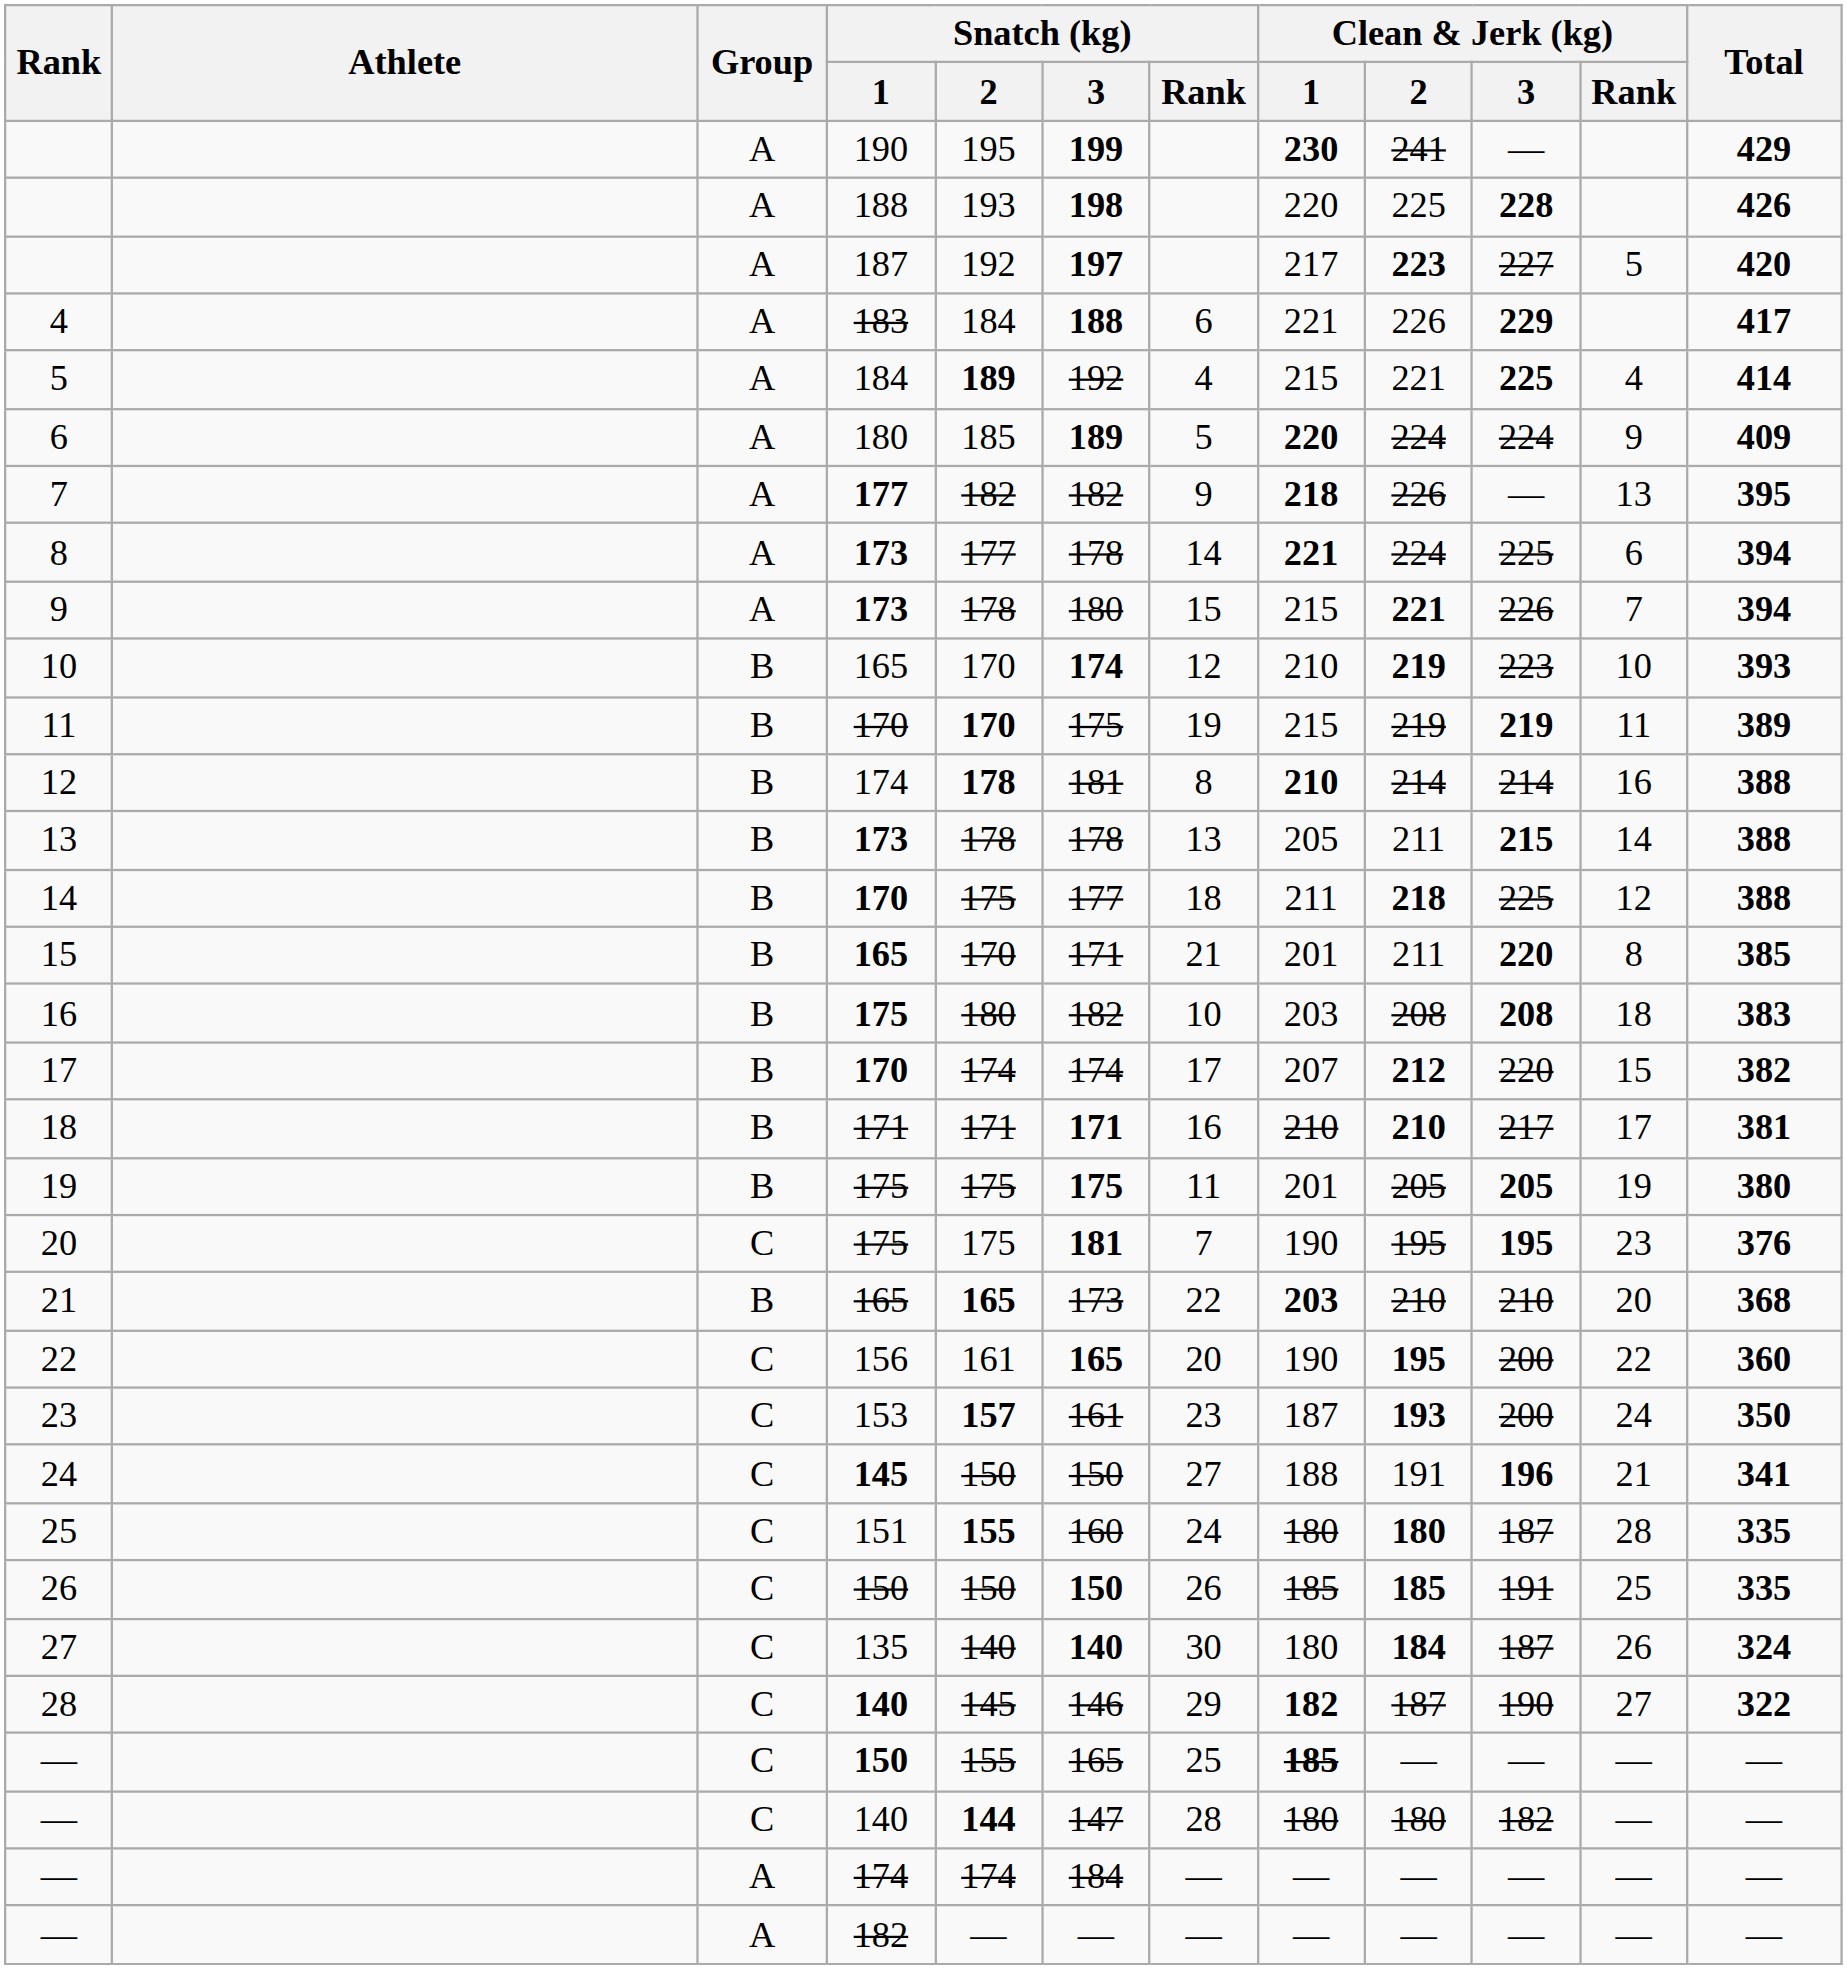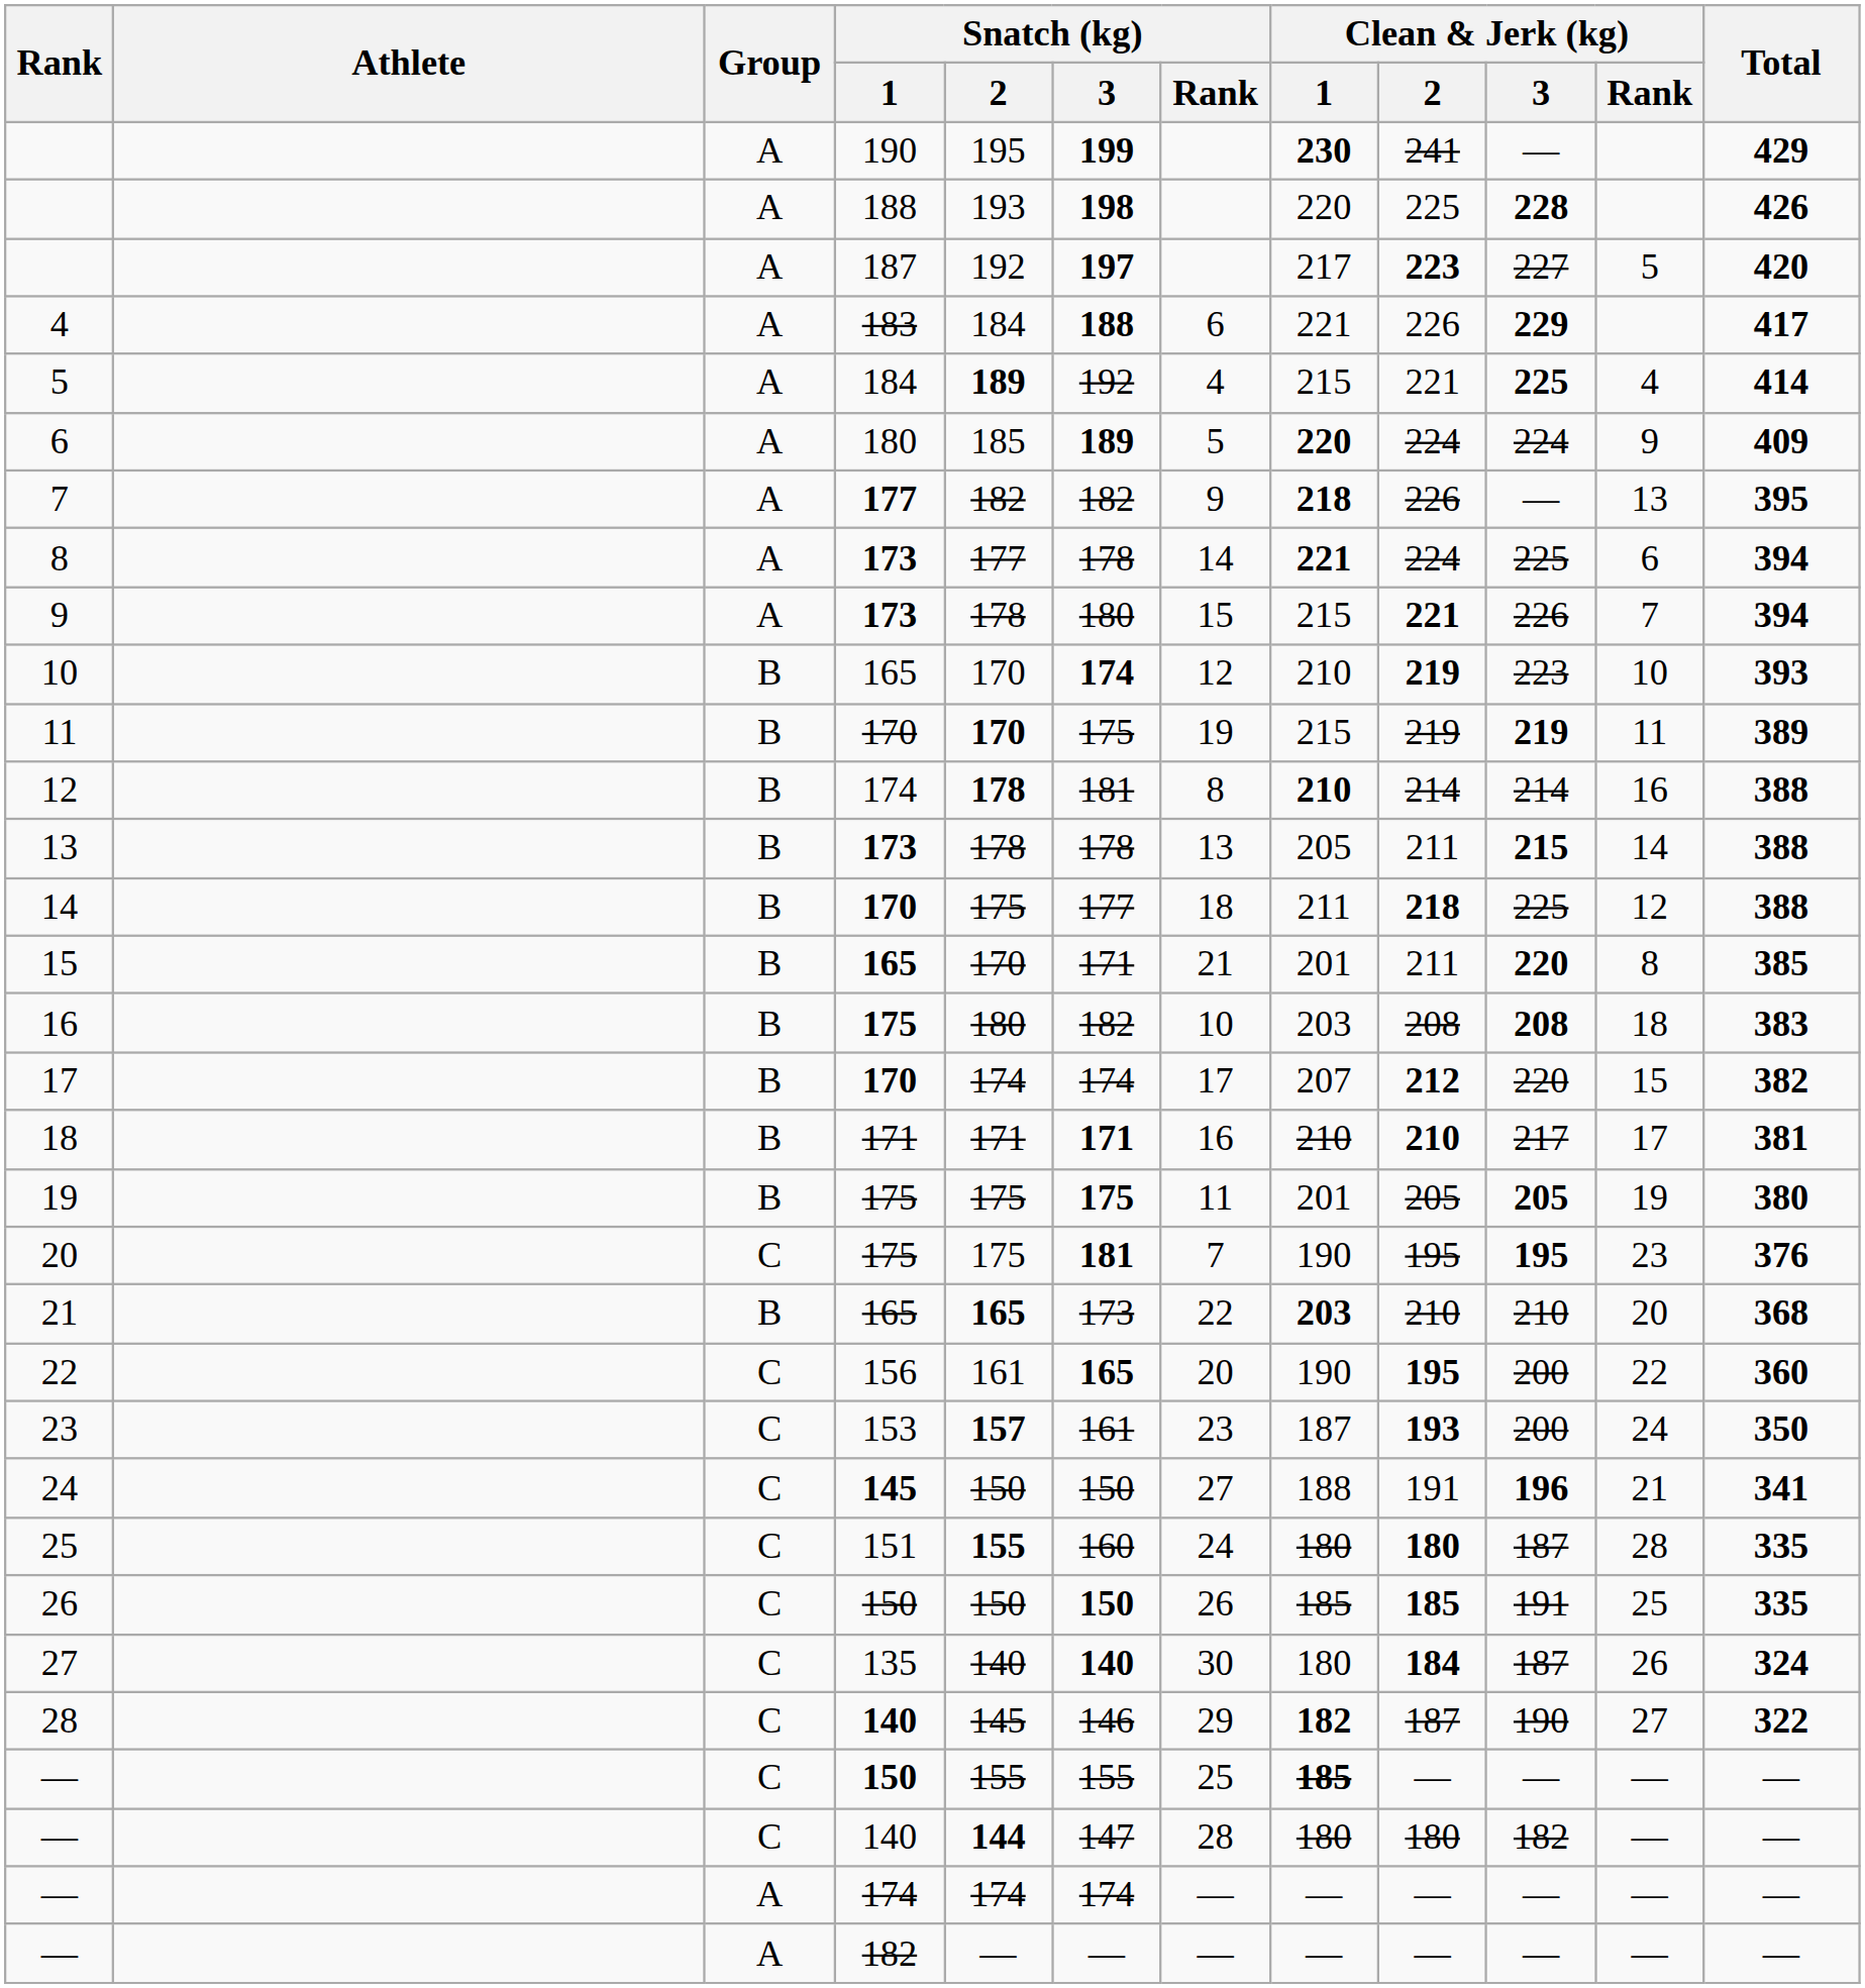 <table class = "wikitable" style="text-align:center;">
 <tr>
 <th rowspan=2 width=40>Rank</th>
 <th rowspan=2 width=250>Athlete</th>
 <th rowspan=2 width=50>Group</th>
 <th colspan=4>Snatch (kg)</th>
 <th colspan=4>Clean & Jerk (kg)</th>
 <th rowspan=2 width=60>Total</th>
 </tr>
 <tr>
 <th width=40>1</th>
 <th width=40>2</th>
 <th width=40>3</th>
 <th width=40>Rank</th>
 <th width=40>1</th>
 <th width=40>2</th>
 <th width=40>3</th>
 <th width=40>Rank</th>
 </tr>
 <tr>
 <td></td>
 <td align=left></td>
 <td>A</td>
 <td>190</td>
 <td>195</td>
 <td><strong>199</strong></td>
 <td></td>
 <td><strong>230</strong></td>
 <td><s>241</s></td>
 <td>—</td>
 <td></td>
 <td><strong>429</strong></td>
 </tr>
 <tr>
 <td></td>
 <td align=left></td>
 <td>A</td>
 <td>188</td>
 <td>193</td>
 <td><strong>198</strong></td>
 <td></td>
 <td>220</td>
 <td>225</td>
 <td><strong>228</strong></td>
 <td></td>
 <td><strong>426</strong></td>
 </tr>
 <tr>
 <td></td>
 <td align=left></td>
 <td>A</td>
 <td>187</td>
 <td>192</td>
 <td><strong>197</strong></td>
 <td></td>
 <td>217</td>
 <td><strong>223</strong></td>
 <td><s>227</s></td>
 <td>5</td>
 <td><strong>420</strong></td>
 </tr>
 <tr>
 <td>4</td>
 <td align=left></td>
 <td>A</td>
 <td><s>183</s></td>
 <td>184</td>
 <td><strong>188</strong></td>
 <td>6</td>
 <td>221</td>
 <td>226</td>
 <td><strong>229</strong></td>
 <td></td>
 <td><strong>417</strong></td>
 </tr>
 <tr>
 <td>5</td>
 <td align=left></td>
 <td>A</td>
 <td>184</td>
 <td><strong>189</strong></td>
 <td><s>192</s></td>
 <td>4</td>
 <td>215</td>
 <td>221</td>
 <td><strong>225</strong></td>
 <td>4</td>
 <td><strong>414</strong></td>
 </tr>
 <tr>
 <td>6</td>
 <td align=left></td>
 <td>A</td>
 <td>180</td>
 <td>185</td>
 <td><strong>189</strong></td>
 <td>5</td>
 <td><strong>220</strong></td>
 <td><s>224</s></td>
 <td><s>224</s></td>
 <td>9</td>
 <td><strong>409</strong></td>
 </tr>
 <tr>
 <td>7</td>
 <td align=left></td>
 <td>A</td>
 <td><strong>177</strong></td>
 <td><s>182</s></td>
 <td><s>182</s></td>
 <td>9</td>
 <td><strong>218</strong></td>
 <td><s>226</s></td>
 <td>—</td>
 <td>13</td>
 <td><strong>395</strong></td>
 </tr>
 <tr>
 <td>8</td>
 <td align=left></td>
 <td>A</td>
 <td><strong>173</strong></td>
 <td><s>177</s></td>
 <td><s>178</s></td>
 <td>14</td>
 <td><strong>221</strong></td>
 <td><s>224</s></td>
 <td><s>225</s></td>
 <td>6</td>
 <td><strong>394</strong></td>
 </tr>
 <tr>
 <td>9</td>
 <td align=left></td>
 <td>A</td>
 <td><strong>173</strong></td>
 <td><s>178</s></td>
 <td><s>180</s></td>
 <td>15</td>
 <td>215</td>
 <td><strong>221</strong></td>
 <td><s>226</s></td>
 <td>7</td>
 <td><strong>394</strong></td>
 </tr>
 <tr>
 <td>10</td>
 <td align=left></td>
 <td>B</td>
 <td>165</td>
 <td>170</td>
 <td><strong>174</strong></td>
 <td>12</td>
 <td>210</td>
 <td><strong>219</strong></td>
 <td><s>223</s></td>
 <td>10</td>
 <td><strong>393</strong></td>
 </tr>
 <tr>
 <td>11</td>
 <td align=left></td>
 <td>B</td>
 <td><s>170</s></td>
 <td><strong>170</strong></td>
 <td><s>175</s></td>
 <td>19</td>
 <td>215</td>
 <td><s>219</s></td>
 <td><strong>219</strong></td>
 <td>11</td>
 <td><strong>389</strong></td>
 </tr>
 <tr>
 <td>12</td>
 <td align=left></td>
 <td>B</td>
 <td>174</td>
 <td><strong>178</strong></td>
 <td><s>181</s></td>
 <td>8</td>
 <td><strong>210</strong></td>
 <td><s>214</s></td>
 <td><s>214</s></td>
 <td>16</td>
 <td><strong>388</strong></td>
 </tr>
 <tr>
 <td>13</td>
 <td align=left></td>
 <td>B</td>
 <td><strong>173</strong></td>
 <td><s>178</s></td>
 <td><s>178</s></td>
 <td>13</td>
 <td>205</td>
 <td>211</td>
 <td><strong>215</strong></td>
 <td>14</td>
 <td><strong>388</strong></td>
 </tr>
 <tr>
 <td>14</td>
 <td align=left></td>
 <td>B</td>
 <td><strong>170</strong></td>
 <td><s>175</s></td>
 <td><s>177</s></td>
 <td>18</td>
 <td>211</td>
 <td><strong>218</strong></td>
 <td><s>225</s></td>
 <td>12</td>
 <td><strong>388</strong></td>
 </tr>
 <tr>
 <td>15</td>
 <td align=left></td>
 <td>B</td>
 <td><strong>165</strong></td>
 <td><s>170</s></td>
 <td><s>171</s></td>
 <td>21</td>
 <td>201</td>
 <td>211</td>
 <td><strong>220</strong></td>
 <td>8</td>
 <td><strong>385</strong></td>
 </tr>
 <tr>
 <td>16</td>
 <td align=left></td>
 <td>B</td>
 <td><strong>175</strong></td>
 <td><s>180</s></td>
 <td><s>182</s></td>
 <td>10</td>
 <td>203</td>
 <td><s>208</s></td>
 <td><strong>208</strong></td>
 <td>18</td>
 <td><strong>383</strong></td>
 </tr>
 <tr>
 <td>17</td>
 <td align=left></td>
 <td>B</td>
 <td><strong>170</strong></td>
 <td><s>174</s></td>
 <td><s>174</s></td>
 <td>17</td>
 <td>207</td>
 <td><strong>212</strong></td>
 <td><s>220</s></td>
 <td>15</td>
 <td><strong>382</strong></td>
 </tr>
 <tr>
 <td>18</td>
 <td align=left></td>
 <td>B</td>
 <td><s>171</s></td>
 <td><s>171</s></td>
 <td><strong>171</strong></td>
 <td>16</td>
 <td><s>210</s></td>
 <td><strong>210</strong></td>
 <td><s>217</s></td>
 <td>17</td>
 <td><strong>381</strong></td>
 </tr>
 <tr>
 <td>19</td>
 <td align=left></td>
 <td>B</td>
 <td><s>175</s></td>
 <td><s>175</s></td>
 <td><strong>175</strong></td>
 <td>11</td>
 <td>201</td>
 <td><s>205</s></td>
 <td><strong>205</strong></td>
 <td>19</td>
 <td><strong>380</strong></td>
 </tr>
 <tr>
 <td>20</td>
 <td align=left></td>
 <td>C</td>
 <td><s>175</s></td>
 <td>175</td>
 <td><strong>181</strong></td>
 <td>7</td>
 <td>190</td>
 <td><s>195</s></td>
 <td><strong>195</strong></td>
 <td>23</td>
 <td><strong>376</strong></td>
 </tr>
 <tr>
 <td>21</td>
 <td align=left></td>
 <td>B</td>
 <td><s>165</s></td>
 <td><strong>165</strong></td>
 <td><s>173</s></td>
 <td>22</td>
 <td><strong>203</strong></td>
 <td><s>210</s></td>
 <td><s>210</s></td>
 <td>20</td>
 <td><strong>368</strong></td>
 </tr>
 <tr>
 <td>22</td>
 <td align=left></td>
 <td>C</td>
 <td>156</td>
 <td>161</td>
 <td><strong>165</strong></td>
 <td>20</td>
 <td>190</td>
 <td><strong>195</strong></td>
 <td><s>200</s></td>
 <td>22</td>
 <td><strong>360</strong></td>
 </tr>
 <tr>
 <td>23</td>
 <td align=left></td>
 <td>C</td>
 <td>153</td>
 <td><strong>157</strong></td>
 <td><s>161</s></td>
 <td>23</td>
 <td>187</td>
 <td><strong>193</strong></td>
 <td><s>200</s></td>
 <td>24</td>
 <td><strong>350</strong></td>
 </tr>
 <tr>
 <td>24</td>
 <td align=left></td>
 <td>C</td>
 <td><strong>145</strong></td>
 <td><s>150</s></td>
 <td><s>150</s></td>
 <td>27</td>
 <td>188</td>
 <td>191</td>
 <td><strong>196</strong></td>
 <td>21</td>
 <td><strong>341</strong></td>
 </tr>
 <tr>
 <td>25</td>
 <td align=left></td>
 <td>C</td>
 <td>151</td>
 <td><strong>155</strong></td>
 <td><s>160</s></td>
 <td>24</td>
 <td><s>180</s></td>
 <td><strong>180</strong></td>
 <td><s>187</s></td>
 <td>28</td>
 <td><strong>335</strong></td>
 </tr>
 <tr>
 <td>26</td>
 <td align=left></td>
 <td>C</td>
 <td><s>150</s></td>
 <td><s>150</s></td>
 <td><strong>150</strong></td>
 <td>26</td>
 <td><s>185</s></td>
 <td><strong>185</strong></td>
 <td><s>191</s></td>
 <td>25</td>
 <td><strong>335</strong></td>
 </tr>
 <tr>
 <td>27</td>
 <td align=left></td>
 <td>C</td>
 <td>135</td>
 <td><s>140</s></td>
 <td><strong>140</strong></td>
 <td>30</td>
 <td>180</td>
 <td><strong>184</strong></td>
 <td><s>187</s></td>
 <td>26</td>
 <td><strong>324</strong></td>
 </tr>
 <tr>
 <td>28</td>
 <td align=left></td>
 <td>C</td>
 <td><strong>140</strong></td>
 <td><s>145</s></td>
 <td><s>146</s></td>
 <td>29</td>
 <td><strong>182</strong></td>
 <td><s>187</s></td>
 <td><s>190</s></td>
 <td>27</td>
 <td><strong>322</strong></td>
 </tr>
 <tr>
 <td>—</td>
 <td align=left></td>
 <td>C</td>
 <td><strong>150</strong></td>
 <td><s>155</s></td>
-<td><s>165</s></td>
+<td><s>155</s></td>
 <td>25</td>
 <td><strong><s>185</s></strong></td>
 <td>—</td>
 <td>—</td>
 <td>—</td>
 <td>—</td>
 </tr>
 <tr>
 <td>—</td>
 <td align=left></td>
 <td>C</td>
 <td>140</td>
 <td><strong>144</strong></td>
 <td><s>147</s></td>
 <td>28</td>
 <td><s>180</s></td>
 <td><s>180</s></td>
 <td><s>182</s></td>
 <td>—</td>
 <td>—</td>
 </tr>
 <tr>
 <td>—</td>
 <td align=left></td>
 <td>A</td>
 <td><s>174</s></td>
 <td><s>174</s></td>
-<td><s>184</s></td>
+<td><s>174</s></td>
 <td>—</td>
 <td>—</td>
 <td>—</td>
 <td>—</td>
 <td>—</td>
 <td>—</td>
 </tr>
 <tr>
 <td>—</td>
 <td align=left></td>
 <td>A</td>
 <td><s>182</s></td>
 <td>—</td>
 <td>—</td>
 <td>—</td>
 <td>—</td>
 <td>—</td>
 <td>—</td>
 <td>—</td>
 <td>—</td>
 </tr>
 </table>
